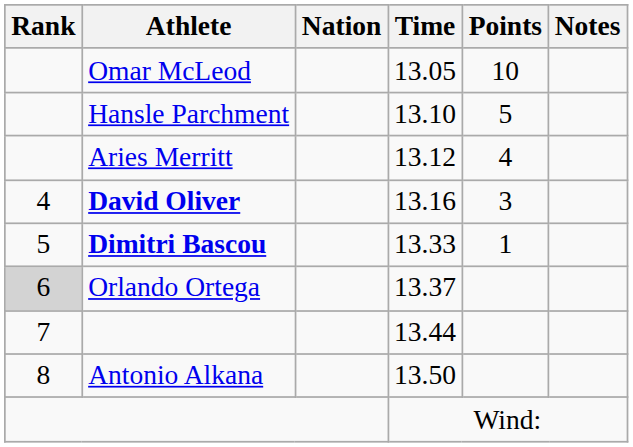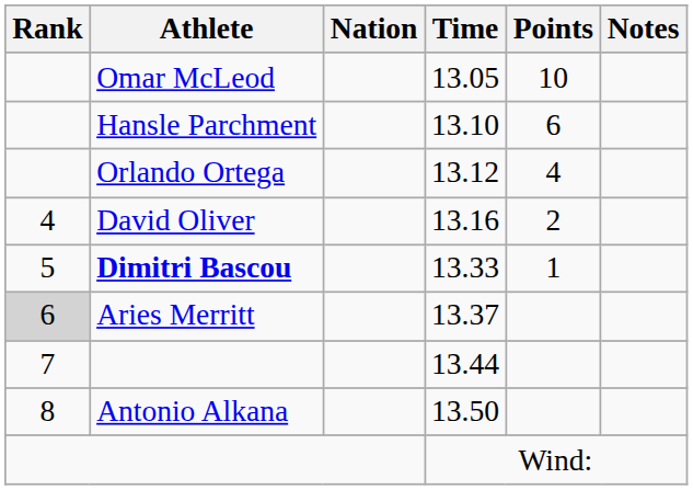 <table class="wikitable mw-datatable sortable" style="text-align:center;">
 <tr>
 <th>Rank</th>
 <th>Athlete</th>
 <th>Nation</th>
 <th>Time</th>
 <th>Points</th>
 <th>Notes</th>
 </tr>
 <tr>
 <td></td>
 <td align=left><a href='#'>Omar McLeod</a></td>
 <td align=left></td>
 <td>13.05</td>
 <td>10</td>
 <td></td>
 </tr>
 <tr>
 <td></td>
 <td align=left><a href='#'>Hansle Parchment</a></td>
 <td align=left></td>
 <td>13.10</td>
-<td>5</td>
+<td>6</td>
 <td></td>
 </tr>
 <tr>
 <td></td>
-<td align=left><a href='#'>Aries Merritt</a></td>
+<td align=left><a href='#'>Orlando Ortega</a></td>
 <td align=left></td>
 <td>13.12</td>
 <td>4</td>
 <td></td>
 </tr>
 <tr>
 <td>4</td>
-<td align=left><strong><a href='#'>David Oliver</a></strong></td>
+<td align=left><a href='#'>David Oliver</a></td>
 <td align=left></td>
 <td>13.16</td>
-<td>3</td>
+<td>2</td>
 <td></td>
 </tr>
 <tr>
 <td>5</td>
 <td align=left><strong><a href='#'>Dimitri Bascou</a></strong></td>
 <td align=left></td>
 <td>13.33</td>
 <td>1</td>
 <td></td>
 </tr>
 <tr>
 <td style="background: lightgrey;">6</td>
-<td align=left><a href='#'>Orlando Ortega</a></td>
+<td align=left><a href='#'>Aries Merritt</a></td>
 <td align=left></td>
 <td>13.37</td>
 <td></td>
 <td></td>
 </tr>
 <tr>
 <td>7</td>
 <td align=left></td>
 <td align=left></td>
 <td>13.44</td>
 <td></td>
 <td></td>
 </tr>
 <tr>
 <td>8</td>
 <td align=left><a href='#'>Antonio Alkana</a></td>
 <td align=left></td>
 <td>13.50</td>
 <td></td>
 <td></td>
 </tr>
 <tr class="sortbottom">
 <td colspan=3></td>
 <td colspan=3>Wind: </td>
 </tr>
 </table>
